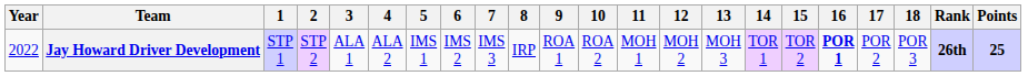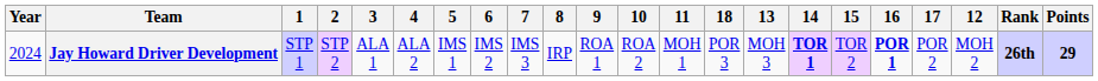 <table class="wikitable" style="text-align:center; font-size:85%">
 <tr>
 <th>Year</th>
 <th>Team</th>
 <th>1</th>
 <th>2</th>
 <th>3</th>
 <th>4</th>
 <th>5</th>
 <th>6</th>
 <th>7</th>
 <th>8</th>
 <th>9</th>
 <th>10</th>
 <th>11</th>
-<th>12</th>
+<th>18</th>
 <th>13</th>
 <th>14</th>
 <th>15</th>
 <th>16</th>
 <th>17</th>
-<th>18</th>
+<th>12</th>
 <th>Rank</th>
 <th>Points</th>
 </tr>
 <tr>
-<td><a href='#'>2022</a></td>
+<td><a href='#'>2024</a></td>
 <th nowrap><a href='#'>Jay Howard Driver Development</a></th>
 <td style="background:#CFCFFF;"><a href='#'>STP<br>1</a><br></td>
 <td style="background:#EFCFFF;"><a href='#'>STP<br>2</a><br></td>
 <td style="background:#;"><a href='#'>ALA<br>1</a></td>
 <td style="background:#;"><a href='#'>ALA<br>2</a></td>
 <td style="background:#;"><a href='#'>IMS<br>1</a></td>
 <td style="background:#;"><a href='#'>IMS<br>2</a></td>
 <td style="background:#;"><a href='#'>IMS<br>3</a></td>
 <td style="background:#;"><a href='#'>IRP</a></td>
 <td style="background:#;"><a href='#'>ROA<br>1</a></td>
 <td style="background:#;"><a href='#'>ROA<br>2</a></td>
 <td style="background:#;"><a href='#'>MOH<br>1</a></td>
-<td style="background:#;"><a href='#'>MOH<br>2</a></td>
+<td style="background:#;"><a href='#'>POR<br>3</a></td>
 <td style="background:#;"><a href='#'>MOH<br>3</a></td>
-<td style="background:#EFCFFF;"><a href='#'>TOR<br>1</a><br></td>
+<td style="background:#EFCFFF;"><strong><a href='#'>TOR<br>1</a><br></strong></td>
 <td style="background:#EFCFFF;"><a href='#'>TOR<br>2</a><br></td>
 <td style="background:#;"><strong><a href='#'>POR<br>1</a></strong></td>
 <td style="background:#;"><a href='#'>POR<br>2</a></td>
-<td style="background:#;"><a href='#'>POR<br>3</a></td>
+<td style="background:#;"><a href='#'>MOH<br>2</a></td>
 <th style="background:#CFCFFF;">26th</th>
-<th style="background:#CFCFFF;">25</th>
+<th style="background:#CFCFFF;">29</th>
 </tr>
 </table>
